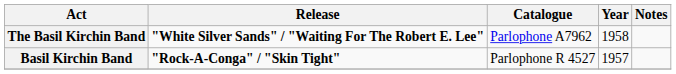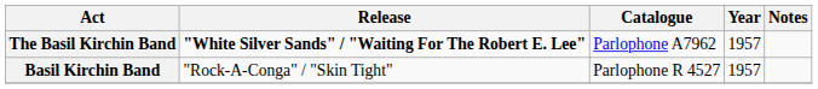 <table class="wikitable plainrowheaders sortable">
 <tr>
 <th scope="col" class="unsortable">Act</th>
 <th scope="col">Release</th>
 <th scope="col">Catalogue</th>
 <th scope="col">Year</th>
 <th scope="col" class="unsortable">Notes</th>
 </tr>
 <tr>
 <th scope="row">The Basil Kirchin Band</th>
 <td><strong>"White Silver Sands" / "Waiting For The Robert E. Lee"</strong></td>
 <td><a href='#'>Parlophone</a> A7962</td>
-<td>1958</td>
+<td>1957</td>
 <td></td>
 </tr>
 <tr>
 <th scope="row">Basil Kirchin Band</th>
-<td><strong>"Rock-A-Conga" / "Skin Tight"</strong></td>
+<td>"Rock-A-Conga" / "Skin Tight"</td>
 <td>Parlophone R 4527</td>
 <td>1957</td>
 <td></td>
 </tr>
 <tr>
 </tr>
 </table>
